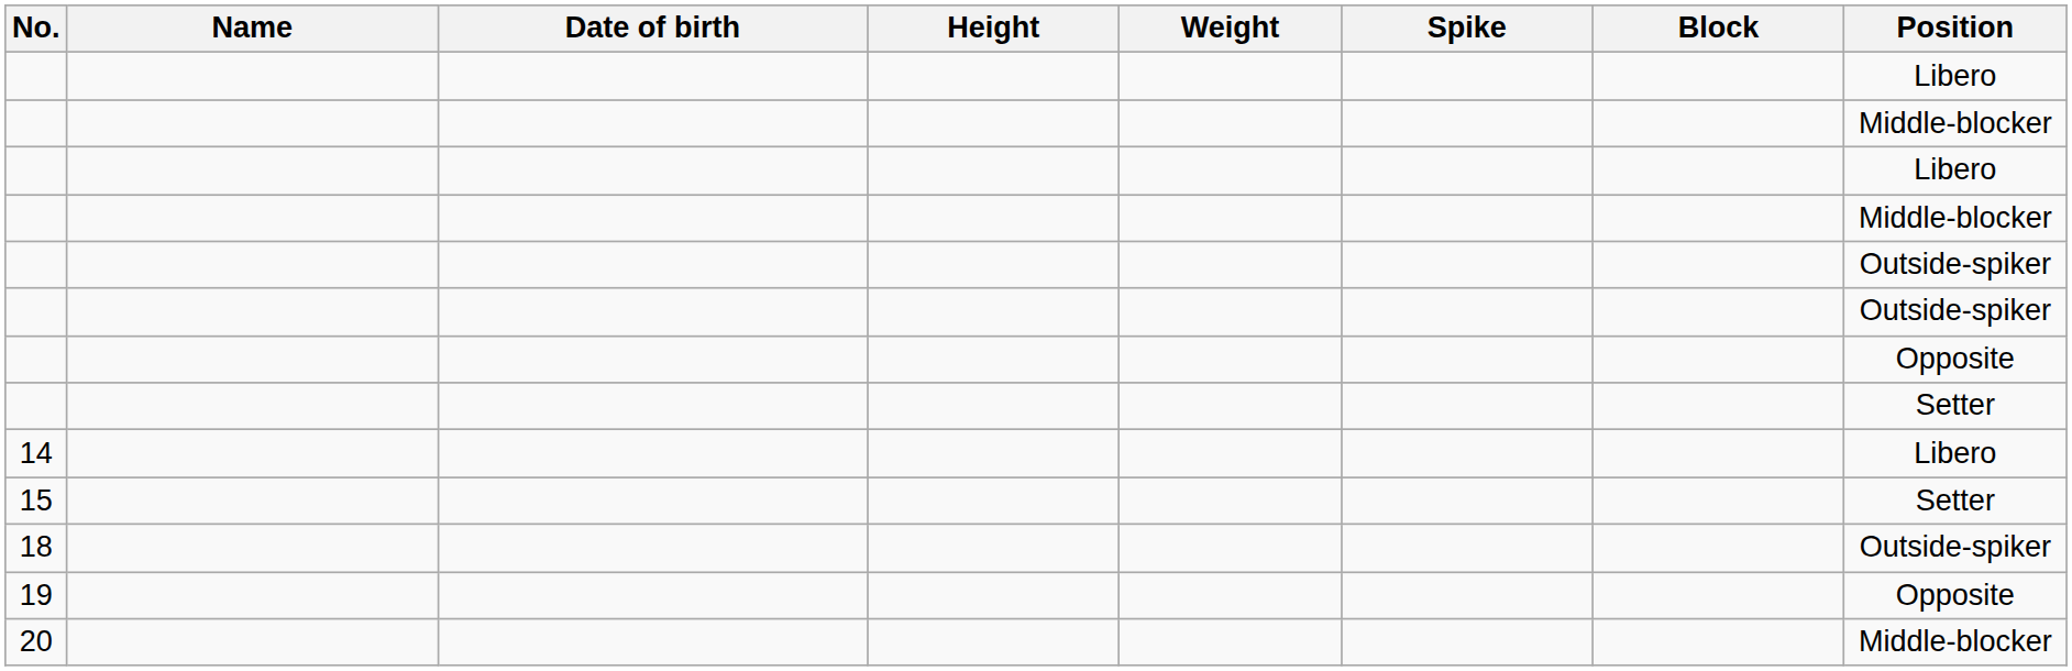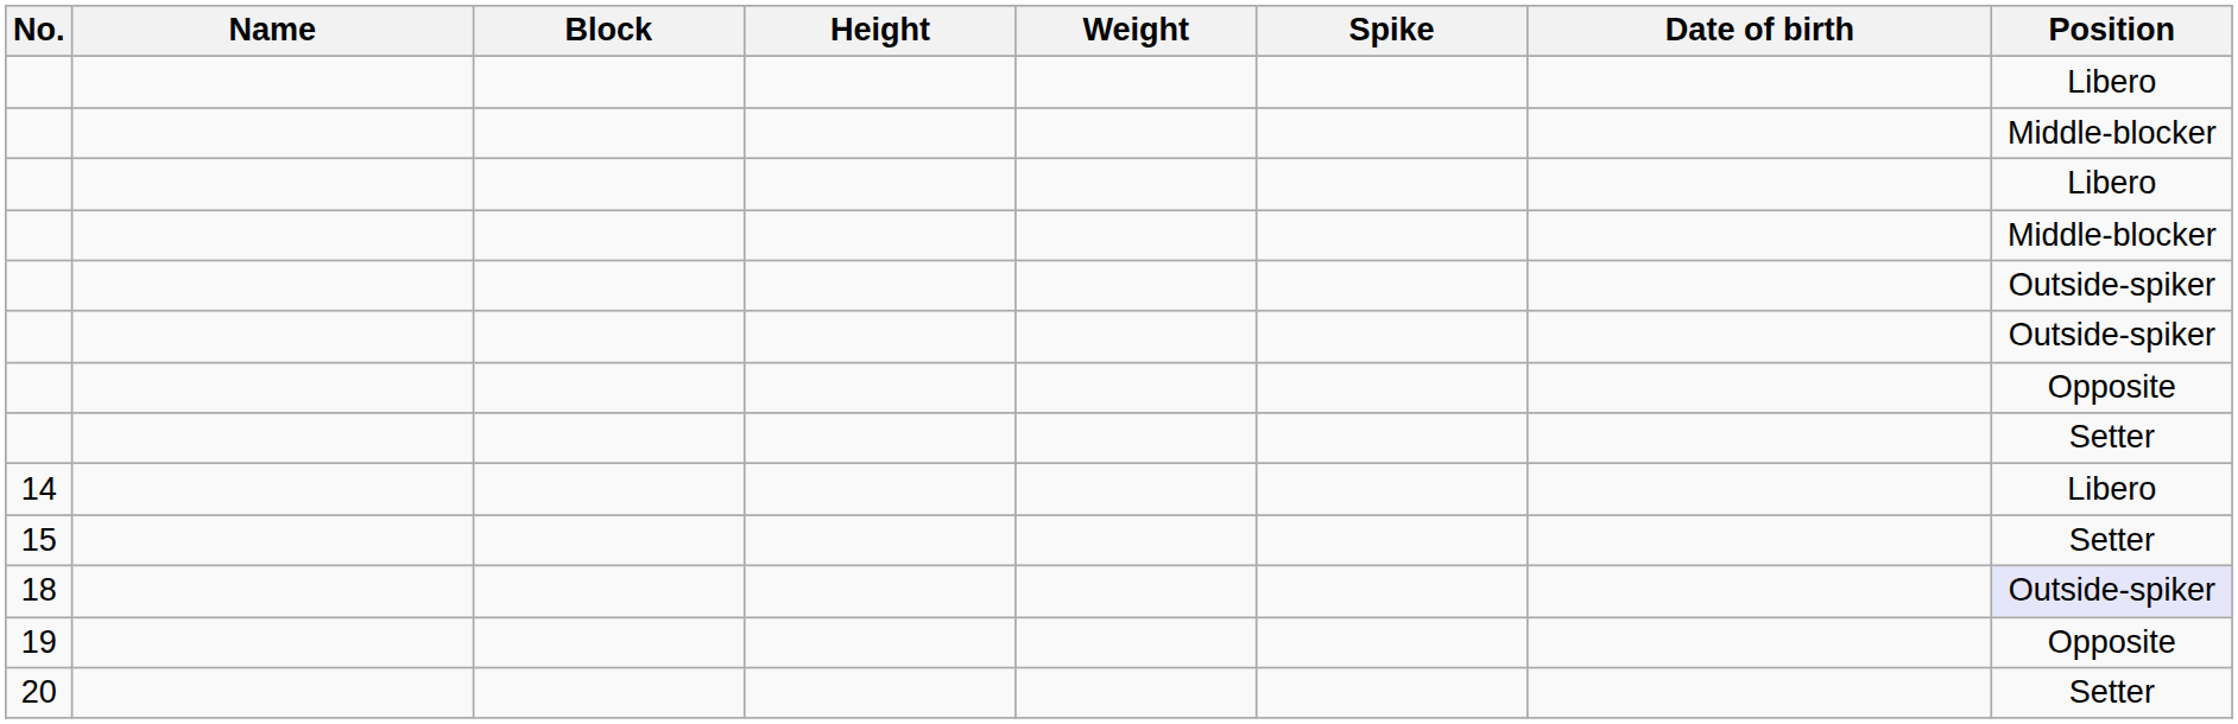 <table class="wikitable sortable" style="font-size:100%; text-align:center;">
 <tr>
 <th>No.</th>
 <th style="width:12em">Name</th>
-<th style="width:14em">Date of birth</th>
+<th style="width:8em">Block</th>
 <th style="width:8em">Height</th>
 <th style="width:7em">Weight</th>
 <th style="width:8em">Spike</th>
-<th style="width:8em">Block</th>
+<th style="width:14em">Date of birth</th>
 <th style="width:7em">Position</th>
 </tr>
 <tr>
 <td></td>
 <td align=left> </td>
-<td align=right></td>
 <td></td>
 <td></td>
 <td></td>
 <td></td>
+<td align=right></td>
 <td>Libero</td>
 </tr>
 <tr>
 <td></td>
 <td align=left> </td>
-<td align=right></td>
 <td></td>
 <td></td>
 <td></td>
 <td></td>
+<td align=right></td>
 <td>Middle-blocker</td>
 </tr>
 <tr>
 <td></td>
 <td align=left> </td>
-<td align=right></td>
 <td></td>
 <td></td>
 <td></td>
 <td></td>
+<td align=right></td>
 <td>Libero</td>
 </tr>
 <tr>
 <td></td>
 <td align=left> </td>
-<td align=right></td>
 <td></td>
 <td></td>
 <td></td>
 <td></td>
+<td align=right></td>
 <td>Middle-blocker</td>
 </tr>
 <tr>
 <td></td>
 <td align=left> </td>
-<td align=right></td>
 <td></td>
 <td></td>
 <td></td>
 <td></td>
+<td align=right></td>
 <td>Outside-spiker</td>
 </tr>
 <tr>
 <td></td>
 <td align=left> </td>
-<td align=right></td>
 <td></td>
 <td></td>
 <td></td>
 <td></td>
+<td align=right></td>
 <td>Outside-spiker</td>
 </tr>
 <tr>
 <td></td>
 <td align=left> </td>
-<td align=right></td>
 <td></td>
 <td></td>
 <td></td>
 <td></td>
+<td align=right></td>
 <td>Opposite</td>
 </tr>
 <tr>
 <td></td>
 <td align=left> </td>
-<td align=right></td>
 <td></td>
 <td></td>
 <td></td>
 <td></td>
+<td align=right></td>
 <td>Setter</td>
 </tr>
 <tr>
 <td>14</td>
 <td align=left> </td>
-<td align=right></td>
 <td></td>
 <td></td>
 <td></td>
 <td></td>
+<td align=right></td>
 <td>Libero</td>
 </tr>
 <tr>
 <td>15</td>
 <td align=left> </td>
-<td align=right></td>
 <td></td>
 <td></td>
 <td></td>
 <td></td>
+<td align=right></td>
 <td>Setter</td>
 </tr>
 <tr>
 <td>18</td>
 <td align=left> </td>
-<td align=right></td>
 <td></td>
 <td></td>
 <td></td>
 <td></td>
-<td>Outside-spiker</td>
+<td align=right></td>
+<td style="background: lavender;">Outside-spiker</td>
 </tr>
 <tr>
 <td>19</td>
 <td align=left> </td>
-<td align=right></td>
 <td></td>
 <td></td>
 <td></td>
 <td></td>
+<td align=right></td>
 <td>Opposite</td>
 </tr>
 <tr>
 <td>20</td>
 <td align=left> </td>
-<td align=right></td>
 <td></td>
 <td></td>
 <td></td>
 <td></td>
-<td>Middle-blocker</td>
+<td align=right></td>
+<td>Setter</td>
 </tr>
 </table>
